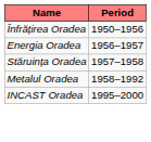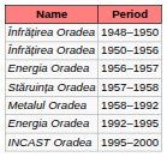 <table class="wikitable" style="text-align: left">
 <tr>
 <th style="background:#FF7F7F;color:#000000;border:1px solid #000000">Name</th>
 <th style="background:#FF7F7F;color:#000000;border:1px solid #000000">Period</th>
+</tr>
+<tr>
+<td align=left><em>Înfrățirea Oradea</em></td>
+<td>1948–1950</td>
 </tr>
 <tr>
 <td align=left><em>Înfrățirea Oradea</em></td>
 <td>1950–1956</td>
 </tr>
 <tr>
 <td align=left><em>Energia Oradea</em></td>
 <td>1956–1957</td>
 </tr>
 <tr>
 <td align=left><em>Stăruința Oradea</em></td>
 <td>1957–1958</td>
 </tr>
 <tr>
 <td align=left><em>Metalul Oradea</em></td>
 <td>1958–1992</td>
 </tr>
 <tr>
+<td align=left><em>Energia Oradea</em></td>
+<td>1992–1995</td>
+</tr>
+<tr>
 <td align=left><em>INCAST Oradea</em></td>
 <td>1995–2000</td>
 </tr>
 </table>
